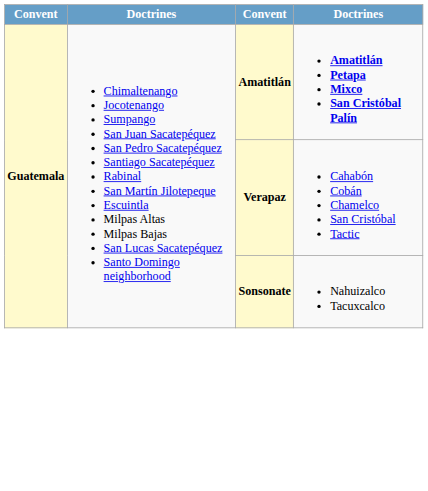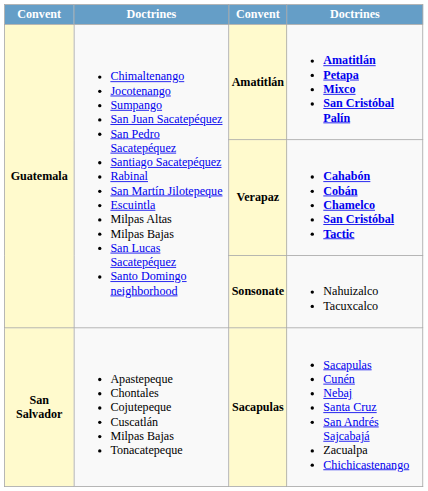 <table class="wikitable sortable" width=80% style='font-size:0.9em' align=center>
 <tr style="color:white;">
 <th style="background:#659ec7;" align=center>Convent</th>
 <th style="background:#659ec7;" align=center>Doctrines</th>
 <th style="background:#659ec7;" align=center>Convent</th>
 <th style="background:#659ec7;" align=center>Doctrines</th>
 </tr>
 <tr>
 <th style="background:lemonchiffon;" rowspan=3>Guatemala</th>
 <td rowspan=3><br><ul><li><a href='#'>Chimaltenango</a></li><li><a href='#'>Jocotenango</a></li><li><a href='#'>Sumpango</a></li><li><a href='#'>San Juan Sacatepéquez</a></li><li><a href='#'>San Pedro Sacatepéquez</a></li><li><a href='#'>Santiago Sacatepéquez</a></li><li><a href='#'>Rabinal</a></li><li><a href='#'>San Martín Jilotepeque</a></li><li><a href='#'>Escuintla</a></li><li>Milpas Altas</li><li>Milpas Bajas</li><li><a href='#'>San Lucas Sacatepéquez</a></li><li><a href='#'>Santo Domingo neighborhood</a></li></ul></td>
 <th style="background:lemonchiffon;">Amatitlán</th>
 <td><strong><br><ul><li><a href='#'>Amatitlán</a></li><li><a href='#'>Petapa</a></li><li><a href='#'>Mixco</a></li><li><a href='#'>San Cristóbal Palín</a></li></ul></strong></td>
 </tr>
 <tr>
 <th style="background:lemonchiffon;">Verapaz</th>
-<td><br><ul><li><a href='#'>Cahabón</a></li><li><a href='#'>Cobán</a></li><li><a href='#'>Chamelco</a></li><li><a href='#'>San Cristóbal</a></li><li><a href='#'>Tactic</a></li></ul></td>
+<td><strong><br><ul><li><a href='#'>Cahabón</a></li><li><a href='#'>Cobán</a></li><li><a href='#'>Chamelco</a></li><li><a href='#'>San Cristóbal</a></li><li><a href='#'>Tactic</a></li></ul></strong></td>
 </tr>
 <tr>
 <th style="background:lemonchiffon;">Sonsonate</th>
 <td><br><ul><li>Nahuizalco</li><li>Tacuxcalco</li></ul></td>
 </tr>
+<tr>
+<th style="background:lemonchiffon;">San Salvador</th>
+<td><br><ul><li>Apastepeque</li><li>Chontales</li><li>Cojutepeque</li><li>Cuscatlán</li><li>Milpas Bajas</li><li>Tonacatepeque</li></ul></td>
+<th style="background:lemonchiffon;">Sacapulas</th>
+<td><br><ul><li><a href='#'>Sacapulas</a></li><li><a href='#'>Cunén</a></li><li><a href='#'>Nebaj</a></li><li><a href='#'>Santa Cruz</a></li><li><a href='#'>San Andrés Sajcabajá</a></li><li>Zacualpa</li><li><a href='#'>Chichicastenango</a></li></ul></td>
+</tr>
 </table>
